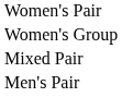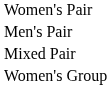 <table>
 <tr>
 <td>Women's Pair</td>
 <td></td>
 <td></td>
 <td></td>
 </tr>
 <tr>
-<td>Women's Group</td>
+<td>Men's Pair</td>
 <td></td>
 <td></td>
 <td></td>
 </tr>
 <tr>
 <td>Mixed Pair</td>
 <td></td>
 <td></td>
 <td></td>
 </tr>
 <tr>
-<td>Men's Pair</td>
+<td>Women's Group</td>
 <td></td>
 <td></td>
 <td></td>
 </tr>
 </table>
